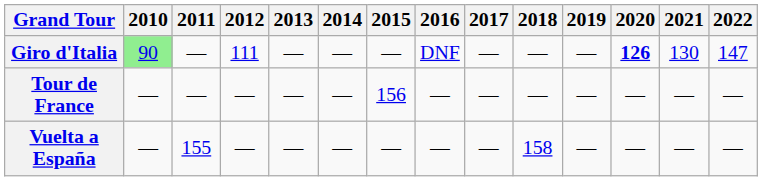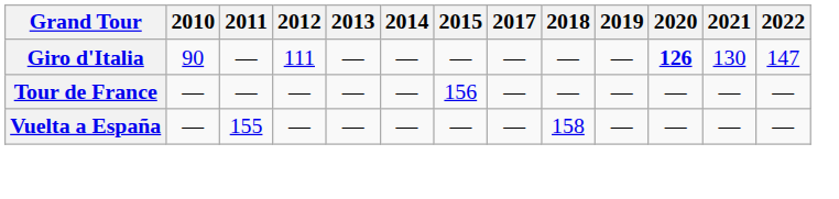 <table class="wikitable plainrowheaders">
 <tr>
 <th scope="col"><a href='#'>Grand Tour</a></th>
 <th scope="col">2010</th>
 <th scope="col">2011</th>
 <th scope="col">2012</th>
 <th scope="col">2013</th>
 <th scope="col">2014</th>
 <th scope="col">2015</th>
-<th scope="col">2016</th>
 <th scope="col">2017</th>
 <th scope="col">2018</th>
 <th scope="col">2019</th>
 <th scope="col">2020</th>
 <th scope="col">2021</th>
 <th scope="col">2022</th>
 </tr>
 <tr style="text-align:center;">
 <th scope="row"> <a href='#'>Giro d'Italia</a></th>
-<td style="background: lightgreen;"><a href='#'>90</a></td>
+<td><a href='#'>90</a></td>
 <td>—</td>
 <td><a href='#'>111</a></td>
 <td>—</td>
 <td>—</td>
 <td>—</td>
-<td><a href='#'>DNF</a></td>
 <td>—</td>
 <td>—</td>
 <td>—</td>
 <td><strong><a href='#'>126</a></strong></td>
 <td><a href='#'>130</a></td>
 <td><a href='#'>147</a></td>
 </tr>
 <tr style="text-align:center;">
 <th scope="row"> <a href='#'>Tour de France</a></th>
 <td>—</td>
 <td>—</td>
 <td>—</td>
 <td>—</td>
 <td>—</td>
 <td><a href='#'>156</a></td>
 <td>—</td>
 <td>—</td>
 <td>—</td>
 <td>—</td>
 <td>—</td>
 <td>—</td>
-<td>—</td>
 </tr>
 <tr style="text-align:center;">
 <th scope="row"> <a href='#'>Vuelta a España</a></th>
 <td>—</td>
 <td><a href='#'>155</a></td>
-<td>—</td>
 <td>—</td>
 <td>—</td>
 <td>—</td>
 <td>—</td>
 <td>—</td>
 <td><a href='#'>158</a></td>
 <td>—</td>
 <td>—</td>
 <td>—</td>
 <td>—</td>
 </tr>
 </table>
